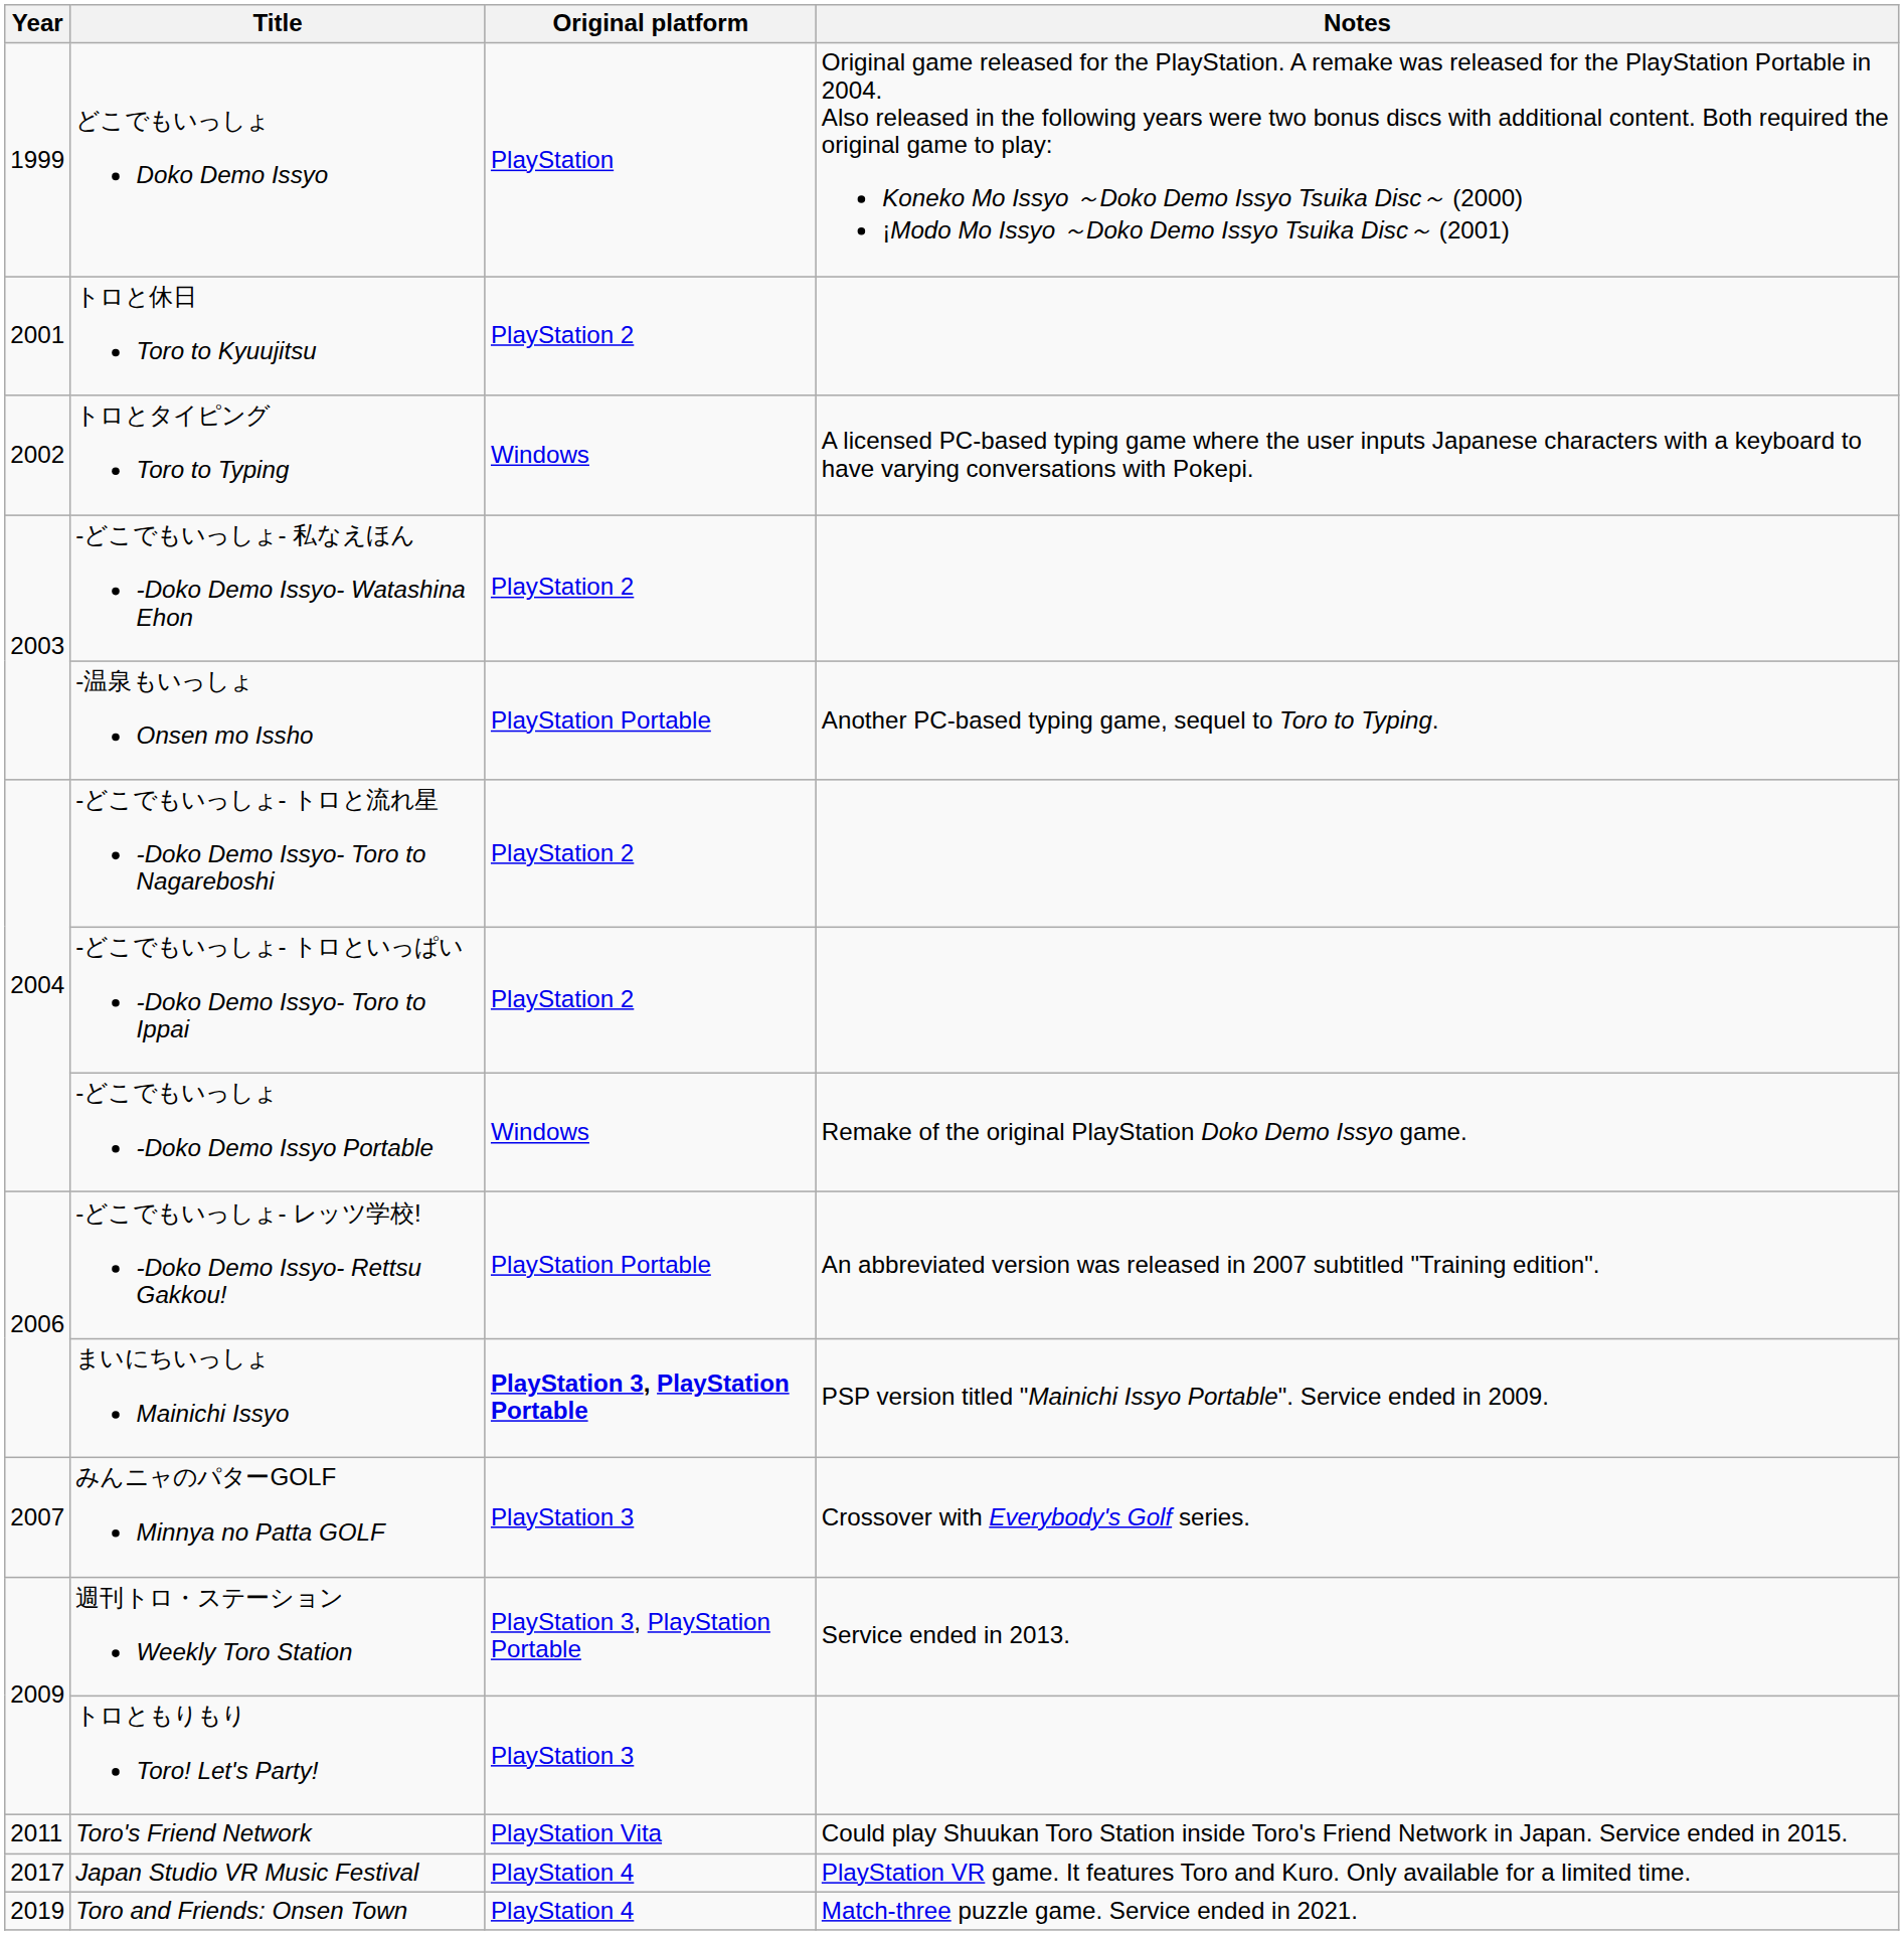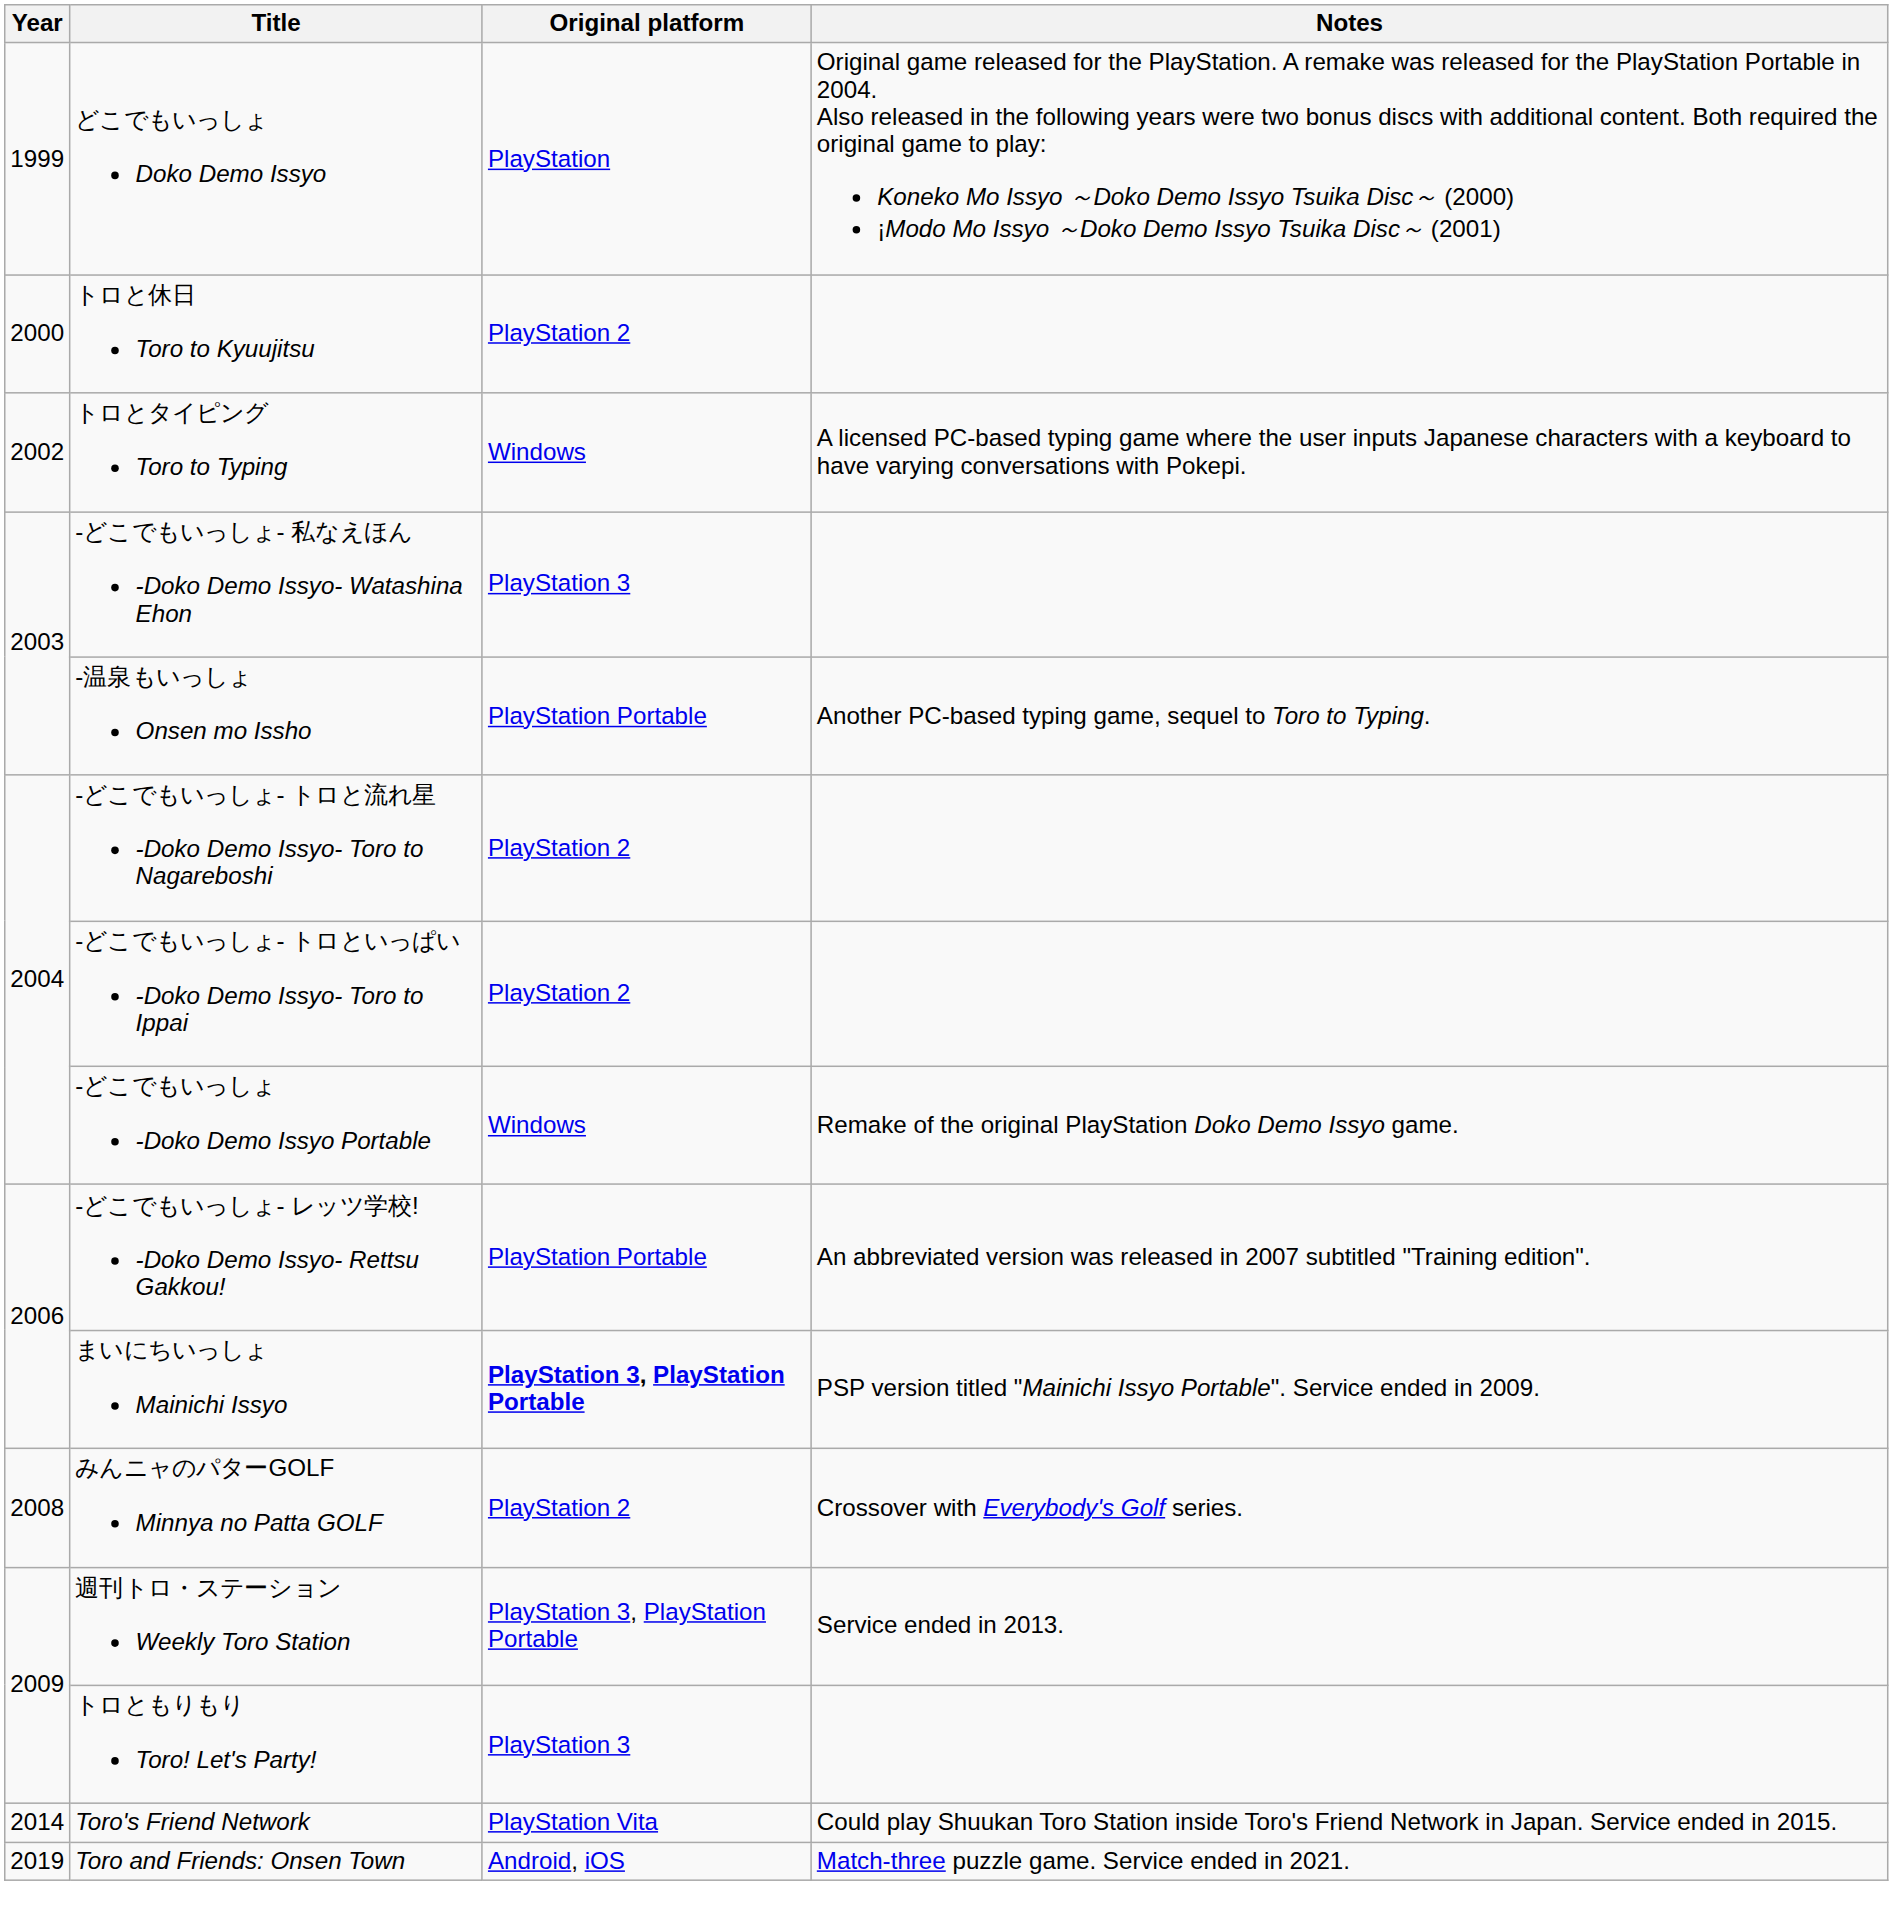 <table class="wikitable">
 <tr>
 <th>Year</th>
 <th>Title</th>
 <th>Original platform</th>
 <th>Notes</th>
 </tr>
 <tr>
 <td>1999</td>
 <td>どこでもいっしょ<br><ul><li><em>Doko Demo Issyo</em></li></ul></td>
 <td><a href='#'>PlayStation</a></td>
 <td>Original game released for the PlayStation. A remake was released for the PlayStation Portable in 2004.<br>Also released in the following years were two bonus discs with additional content. Both required the original game to play:<ul><li><em>Koneko Mo Issyo ～Doko Demo Issyo Tsuika Disc～</em> (2000)</li><li>¡<em>Modo Mo Issyo ～Doko Demo Issyo Tsuika Disc～</em> (2001)</li></ul></td>
 </tr>
 <tr>
-<td>2001</td>
+<td>2000</td>
 <td>トロと休日<br><ul><li><em>Toro to Kyuujitsu</em></li></ul></td>
 <td><a href='#'>PlayStation 2</a></td>
 <td></td>
 </tr>
 <tr>
 <td>2002</td>
 <td>トロとタイピング<br><ul><li><em>Toro to Typing</em></li></ul></td>
 <td><a href='#'>Windows</a></td>
 <td>A licensed PC-based typing game where the user inputs Japanese characters with a keyboard to have varying conversations with Pokepi.</td>
 </tr>
 <tr>
 <td rowspan="2">2003</td>
 <td>-どこでもいっしょ- 私なえほん<br><ul><li><em>-Doko Demo Issyo- Watashina Ehon</em></li></ul></td>
-<td><a href='#'>PlayStation 2</a></td>
+<td><a href='#'>PlayStation 3</a></td>
 <td></td>
 </tr>
 <tr>
 <td>-温泉もいっしょ<br><ul><li><em>Onsen mo Issho</em></li></ul></td>
 <td><a href='#'>PlayStation Portable</a></td>
 <td>Another PC-based typing game, sequel to <em>Toro to Typing</em>.</td>
 </tr>
 <tr>
 <td rowspan="3">2004</td>
 <td>-どこでもいっしょ- トロと流れ星<br><ul><li><em>-Doko Demo Issyo- Toro to Nagareboshi</em></li></ul></td>
 <td><a href='#'>PlayStation 2</a></td>
 <td></td>
 </tr>
 <tr>
 <td>-どこでもいっしょ- トロといっぱい<br><ul><li><em>-Doko Demo Issyo- Toro to Ippai</em></li></ul></td>
 <td><a href='#'>PlayStation 2</a></td>
 <td></td>
 </tr>
 <tr>
 <td>-どこでもいっしょ<br><ul><li><em>-Doko Demo Issyo Portable</em></li></ul></td>
 <td><a href='#'>Windows</a></td>
 <td>Remake of the original PlayStation <em>Doko Demo Issyo</em> game.</td>
 </tr>
 <tr>
 <td rowspan="2">2006</td>
 <td>-どこでもいっしょ- レッツ学校!<br><ul><li><em>-Doko Demo Issyo- Rettsu Gakkou!</em></li></ul></td>
 <td><a href='#'>PlayStation Portable</a></td>
 <td>An abbreviated version was released in 2007 subtitled "Training edition".</td>
 </tr>
 <tr>
 <td>まいにちいっしょ<br><ul><li><em>Mainichi Issyo</em></li></ul></td>
 <td><strong><a href='#'>PlayStation 3</a>, <a href='#'>PlayStation Portable</a></strong></td>
 <td>PSP version titled "<em>Mainichi Issyo Portable</em>". Service ended in 2009.</td>
 </tr>
 <tr>
-<td>2007</td>
+<td>2008</td>
 <td>みんニャのパターGOLF<br><ul><li><em>Minnya no Patta GOLF</em></li></ul></td>
-<td><a href='#'>PlayStation 3</a></td>
+<td><a href='#'>PlayStation 2</a></td>
 <td>Crossover with <em><a href='#'>Everybody's Golf</a></em> series.</td>
 </tr>
 <tr>
 <td rowspan="2">2009</td>
 <td>週刊トロ・ステーション<br><ul><li><em>Weekly Toro Station</em></li></ul></td>
 <td><a href='#'>PlayStation 3</a>, <a href='#'>PlayStation Portable</a></td>
 <td>Service ended in 2013.</td>
 </tr>
 <tr>
 <td>トロともりもり<br><ul><li><em>Toro! Let's Party!</em></li></ul></td>
 <td><a href='#'>PlayStation 3</a></td>
 <td></td>
 </tr>
 <tr>
-<td>2011</td>
+<td>2014</td>
 <td><em>Toro's Friend Network</em></td>
 <td><a href='#'>PlayStation Vita</a></td>
 <td>Could play Shuukan Toro Station inside Toro's Friend Network in Japan. Service ended in 2015.</td>
 </tr>
 <tr>
-<td>2017</td>
-<td><em>Japan Studio VR Music Festival</em></td>
-<td><a href='#'>PlayStation 4</a></td>
-<td><a href='#'>PlayStation VR</a> game. It features Toro and Kuro. Only available for a limited time.</td>
-</tr>
-<tr>
 <td>2019</td>
 <td><em>Toro and Friends: Onsen Town</em></td>
-<td><a href='#'>PlayStation 4</a></td>
+<td><a href='#'>Android</a>, <a href='#'>iOS</a></td>
 <td><a href='#'>Match-three</a> puzzle game. Service ended in 2021.</td>
 </tr>
 </table>
